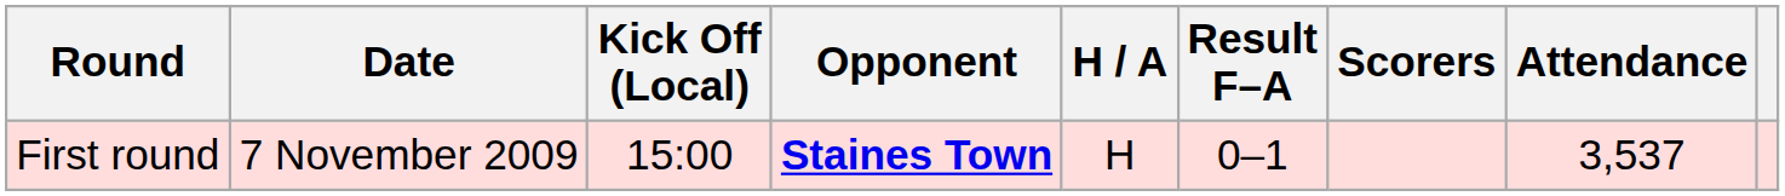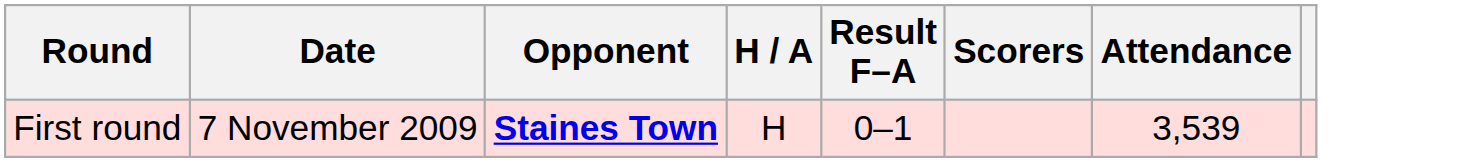 <table class="wikitable" style="text-align:center">
 <tr>
 <th>Round</th>
 <th>Date</th>
-<th>Kick Off<br>(Local)</th>
 <th>Opponent</th>
 <th>H / A</th>
 <th>Result<br>F–A</th>
 <th>Scorers</th>
 <th>Attendance</th>
 <th></th>
 </tr>
 <tr bgcolor="#ffdddd">
 <td>First round</td>
 <td>7 November 2009</td>
-<td>15:00</td>
 <td><strong><a href='#'>Staines Town</a></strong></td>
 <td>H</td>
 <td>0–1</td>
 <td></td>
-<td>3,537</td>
+<td>3,539</td>
 <td></td>
 </tr>
 </table>
